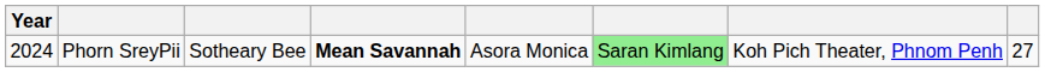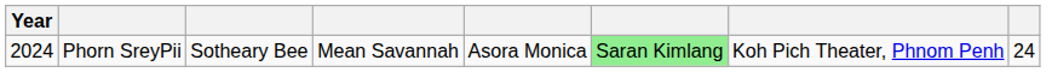 <table class="wikitable sortable" style="font-size: 85%; text-align:center">
 <tr>
 <th>Year</th>
 <th><strong></strong></th>
 <th></th>
 <th></th>
 <th></th>
 <th></th>
 <th><strong></strong></th>
 <th><strong></strong></th>
 </tr>
 <tr>
 <td>2024</td>
 <td>Phorn SreyPii</td>
 <td>Sotheary Bee</td>
-<td><strong>Mean Savannah</strong></td>
+<td>Mean Savannah</td>
 <td>Asora Monica</td>
 <td style="background: lightgreen;">Saran Kimlang</td>
 <td>Koh Pich Theater, <a href='#'>Phnom Penh</a></td>
-<td>27</td>
+<td>24</td>
 </tr>
 </table>
